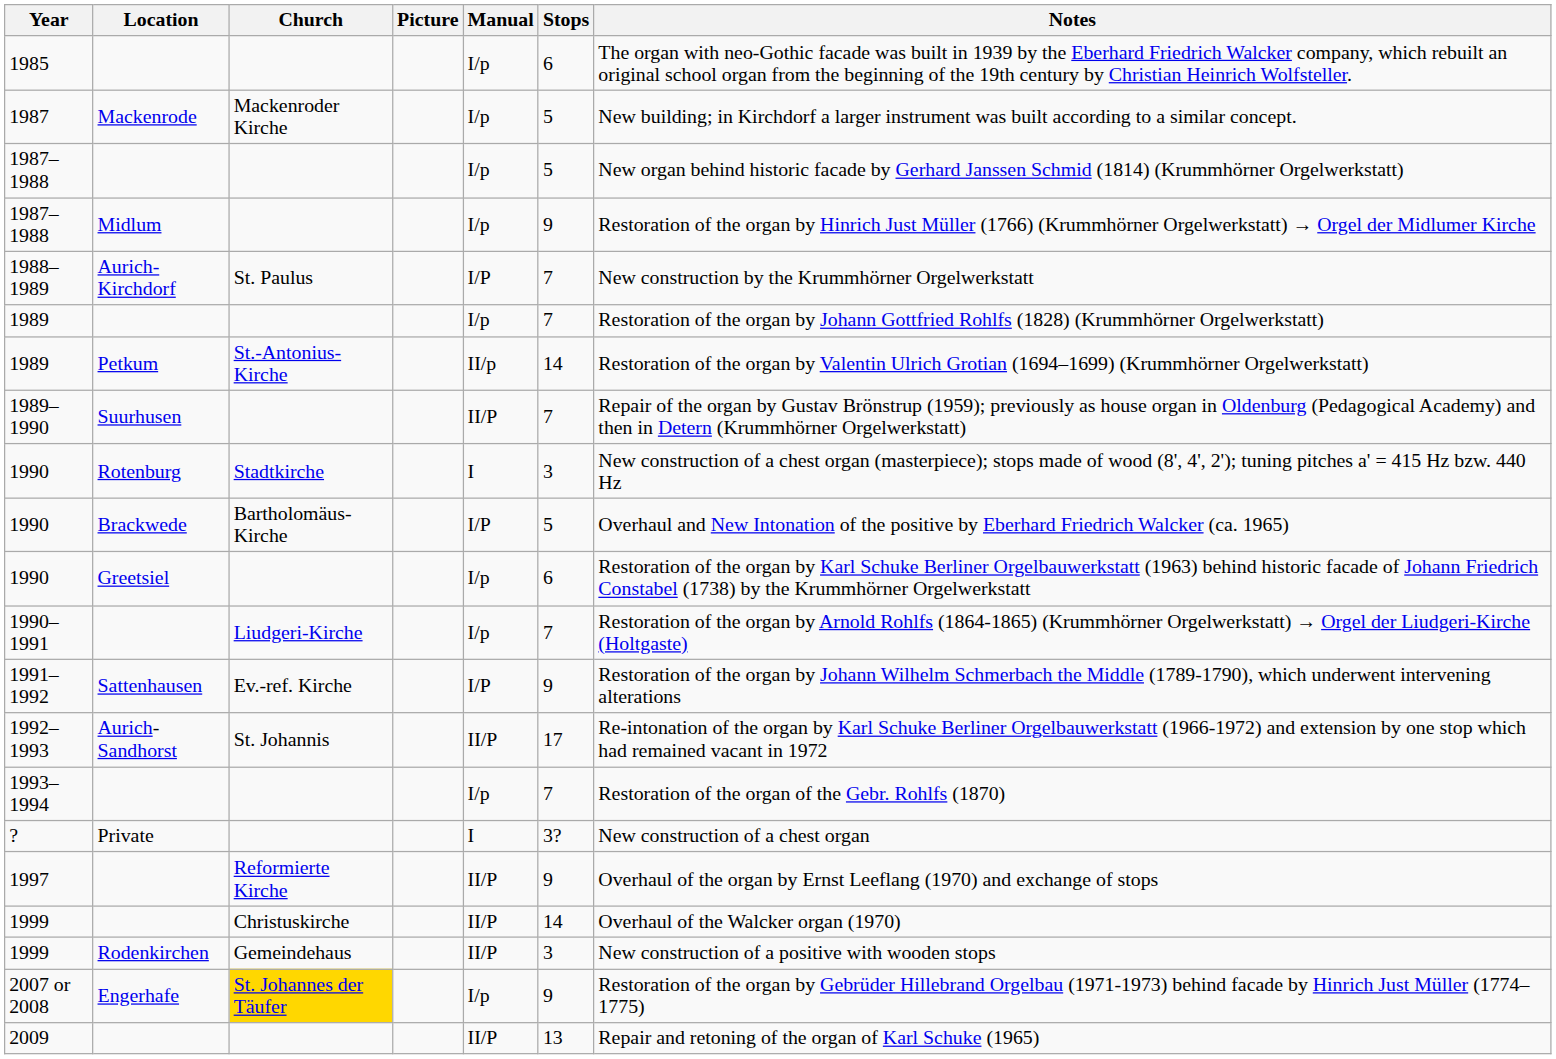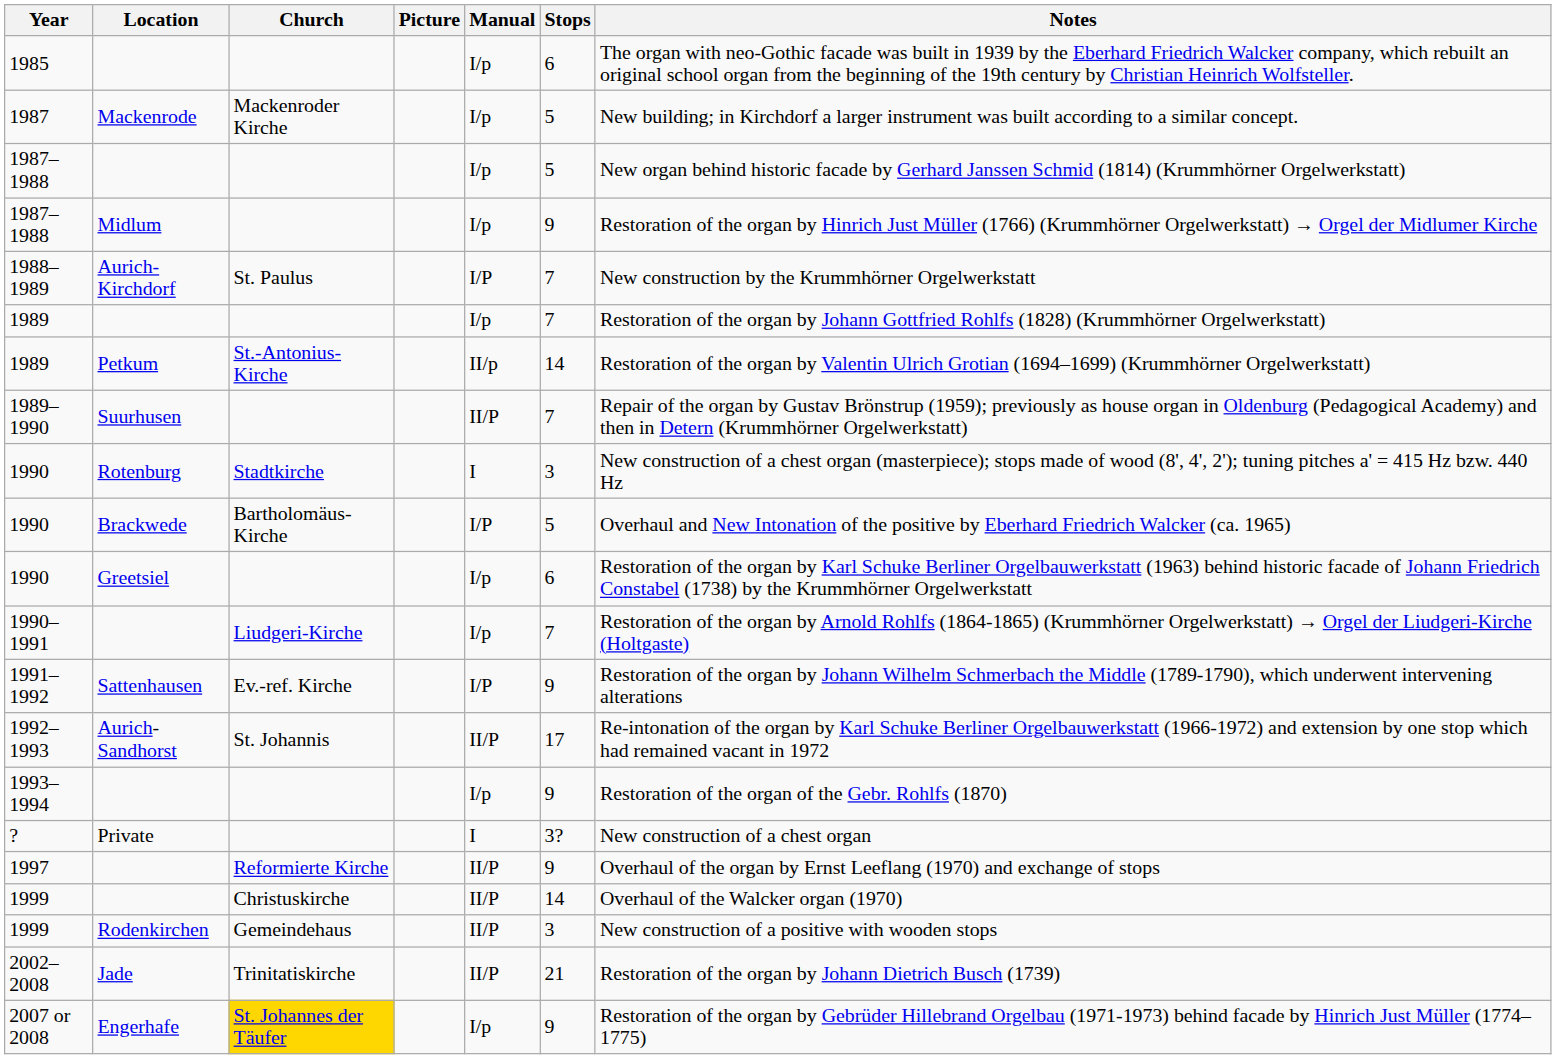 <table class="wikitable sortable">
 <tr class="hintergrundfarbe5">
 <th>Year</th>
 <th>Location</th>
 <th>Church</th>
 <th class="unsortable">Picture</th>
 <th>Manual</th>
 <th>Stops</th>
 <th class="unsortable">Notes</th>
 </tr>
 <tr>
 <td>1985</td>
 <td></td>
 <td></td>
 <td></td>
 <td>I/p</td>
 <td>6</td>
 <td>The organ with neo-Gothic facade was built in 1939 by the <a href='#'>Eberhard Friedrich Walcker</a> company, which rebuilt an original school organ from the beginning of the 19th century by <a href='#'>Christian Heinrich Wolfsteller</a>.</td>
 </tr>
 <tr>
 <td>1987</td>
 <td><a href='#'>Mackenrode</a></td>
 <td>Mackenroder Kirche</td>
 <td></td>
 <td>I/p</td>
 <td>5</td>
 <td>New building; in Kirchdorf a larger instrument was built according to a similar concept.</td>
 </tr>
 <tr>
 <td>1987–1988</td>
 <td></td>
 <td></td>
 <td></td>
 <td>I/p</td>
 <td>5</td>
 <td>New organ behind historic facade by <a href='#'>Gerhard Janssen Schmid</a> (1814) (Krummhörner Orgelwerkstatt)</td>
 </tr>
 <tr>
 <td>1987–1988</td>
 <td><a href='#'>Midlum</a></td>
 <td></td>
 <td></td>
 <td>I/p</td>
 <td>9</td>
 <td>Restoration of the organ by <a href='#'>Hinrich Just Müller</a> (1766) (Krummhörner Orgelwerkstatt) → <a href='#'>Orgel der Midlumer Kirche</a></td>
 </tr>
 <tr>
 <td>1988–1989</td>
 <td><a href='#'>Aurich-Kirchdorf</a></td>
 <td>St. Paulus</td>
 <td></td>
 <td>I/P</td>
 <td>7</td>
 <td>New construction by the Krummhörner Orgelwerkstatt</td>
 </tr>
 <tr>
 <td>1989</td>
 <td></td>
 <td></td>
 <td></td>
 <td>I/p</td>
 <td>7</td>
 <td>Restoration of the organ by <a href='#'>Johann Gottfried Rohlfs</a> (1828) (Krummhörner Orgelwerkstatt)</td>
 </tr>
 <tr>
 <td>1989</td>
 <td><a href='#'>Petkum</a></td>
 <td><a href='#'>St.-Antonius-Kirche</a></td>
 <td></td>
 <td>II/p</td>
 <td>14</td>
 <td>Restoration of the organ by <a href='#'>Valentin Ulrich Grotian</a> (1694–1699) (Krummhörner Orgelwerkstatt)</td>
 </tr>
 <tr>
 <td>1989–1990</td>
 <td><a href='#'>Suurhusen</a></td>
 <td></td>
 <td></td>
 <td>II/P</td>
 <td>7</td>
 <td>Repair of the organ by Gustav Brönstrup (1959); previously as house organ in <a href='#'>Oldenburg</a> (Pedagogical Academy) and then in <a href='#'>Detern</a> (Krummhörner Orgelwerkstatt)</td>
 </tr>
 <tr>
 <td>1990</td>
 <td><a href='#'>Rotenburg</a></td>
 <td><a href='#'>Stadtkirche</a></td>
 <td></td>
 <td>I</td>
 <td>3</td>
 <td>New construction of a chest organ (masterpiece); stops made of wood (8', 4', 2'); tuning pitches a' = 415 Hz bzw. 440 Hz</td>
 </tr>
 <tr>
 <td>1990</td>
 <td><a href='#'>Brackwede</a></td>
 <td>Bartholomäus-Kirche</td>
 <td></td>
 <td>I/P</td>
 <td>5</td>
 <td>Overhaul and <a href='#'>New Intonation</a> of the positive by <a href='#'>Eberhard Friedrich Walcker</a> (ca. 1965)</td>
 </tr>
 <tr>
 <td>1990</td>
 <td><a href='#'>Greetsiel</a></td>
 <td></td>
 <td></td>
 <td>I/p</td>
 <td>6</td>
 <td>Restoration of the organ by <a href='#'>Karl Schuke Berliner Orgelbauwerkstatt</a> (1963) behind historic facade of <a href='#'>Johann Friedrich Constabel</a> (1738) by the Krummhörner Orgelwerkstatt</td>
 </tr>
 <tr>
 <td>1990–1991</td>
 <td></td>
 <td><a href='#'>Liudgeri-Kirche</a></td>
 <td></td>
 <td>I/p</td>
 <td>7</td>
 <td>Restoration of the organ by <a href='#'>Arnold Rohlfs</a> (1864-1865) (Krummhörner Orgelwerkstatt) → <a href='#'>Orgel der Liudgeri-Kirche (Holtgaste)</a></td>
 </tr>
 <tr>
 <td>1991–1992</td>
 <td><a href='#'>Sattenhausen</a></td>
 <td>Ev.-ref. Kirche</td>
 <td></td>
 <td>I/P</td>
 <td>9</td>
 <td>Restoration of the organ by <a href='#'>Johann Wilhelm Schmerbach the Middle</a> (1789-1790), which underwent intervening alterations</td>
 </tr>
 <tr>
 <td>1992–1993</td>
 <td><a href='#'>Aurich</a>-<a href='#'>Sandhorst</a></td>
 <td>St. Johannis</td>
 <td></td>
 <td>II/P</td>
 <td>17</td>
 <td>Re-intonation of the organ by <a href='#'>Karl Schuke Berliner Orgelbauwerkstatt</a> (1966-1972) and extension by one stop which had remained vacant in 1972</td>
 </tr>
 <tr>
 <td>1993–1994</td>
 <td></td>
 <td></td>
 <td></td>
 <td>I/p</td>
-<td>7</td>
+<td>9</td>
 <td>Restoration of the organ of the <a href='#'>Gebr. Rohlfs</a> (1870)</td>
 </tr>
 <tr>
 <td>?</td>
 <td>Private</td>
 <td></td>
 <td></td>
 <td>I</td>
 <td>3?</td>
 <td>New construction of a chest organ</td>
 </tr>
 <tr>
 <td>1997</td>
 <td></td>
 <td><a href='#'>Reformierte Kirche</a></td>
 <td></td>
 <td>II/P</td>
 <td>9</td>
 <td>Overhaul of the organ by Ernst Leeflang (1970) and exchange of stops</td>
 </tr>
 <tr>
 <td>1999</td>
 <td></td>
 <td>Christuskirche</td>
 <td></td>
 <td>II/P</td>
 <td>14</td>
 <td>Overhaul of the Walcker organ (1970)</td>
 </tr>
 <tr>
 <td>1999</td>
 <td><a href='#'>Rodenkirchen</a></td>
 <td>Gemeindehaus</td>
 <td></td>
 <td>II/P</td>
 <td>3</td>
 <td>New construction of a positive with wooden stops</td>
 </tr>
 <tr>
+<td>2002–2008</td>
+<td><a href='#'>Jade</a></td>
+<td>Trinitatiskirche</td>
+<td></td>
+<td>II/P</td>
+<td>21</td>
+<td>Restoration of the organ by <a href='#'>Johann Dietrich Busch</a> (1739)</td>
+</tr>
+<tr>
 <td>2007 or 2008</td>
 <td><a href='#'>Engerhafe</a></td>
 <td style="background: gold;"><a href='#'>St. Johannes der Täufer</a></td>
 <td></td>
 <td>I/p</td>
 <td>9</td>
 <td>Restoration of the organ by <a href='#'>Gebrüder Hillebrand Orgelbau</a> (1971-1973) behind facade by <a href='#'>Hinrich Just Müller</a> (1774–1775)</td>
 </tr>
-<tr>
-<td>2009</td>
-<td></td>
-<td></td>
-<td></td>
-<td>II/P</td>
-<td>13</td>
-<td>Repair and retoning of the organ of <a href='#'>Karl Schuke</a> (1965)</td>
-</tr>
 </table>
